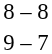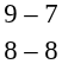 <table style="text-align:center">
 <tr>
 <th width=200></th>
 <th width=100></th>
 <th width=200></th>
 </tr>
 <tr>
 <td align=right><strong></strong></td>
+<td>9 – 7</td>
+<td align=left></td>
+</tr>
+<tr>
+<td align=right><strong></strong></td>
 <td>8 – 8</td>
 <td align=left><strong></strong></td>
 </tr>
-<tr>
-<td align=right><strong></strong></td>
-<td>9 – 7</td>
-<td align=left></td>
-</tr>
 </table>
